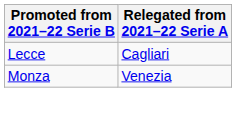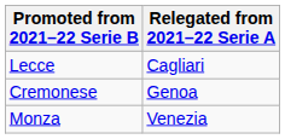 <table class="wikitable">
 <tr>
 <th>Promoted from<br><a href='#'>2021–22 Serie B</a></th>
 <th>Relegated from<br><a href='#'>2021–22 Serie A</a></th>
 </tr>
 <tr>
 <td><a href='#'>Lecce</a></td>
 <td><a href='#'>Cagliari</a></td>
 </tr>
 <tr>
+<td><a href='#'>Cremonese</a></td>
+<td><a href='#'>Genoa</a></td>
+</tr>
+<tr>
 <td><a href='#'>Monza</a></td>
 <td><a href='#'>Venezia</a></td>
 </tr>
 </table>
